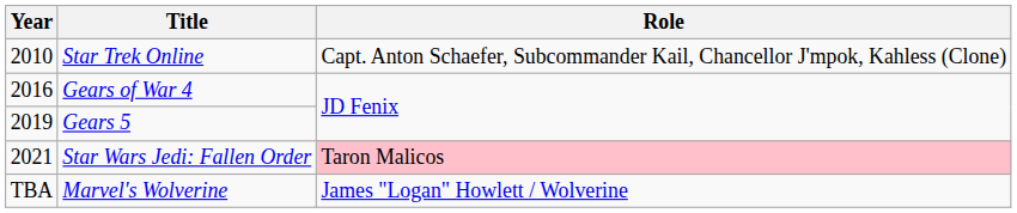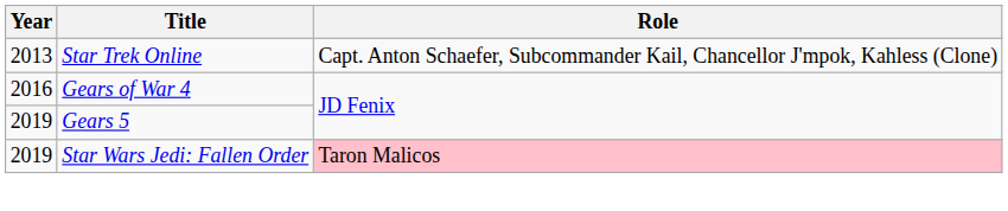 <table class="wikitable sortable">
 <tr>
 <th>Year</th>
 <th>Title</th>
 <th>Role</th>
 </tr>
 <tr>
-<td>2010</td>
+<td>2013</td>
 <td><em><a href='#'>Star Trek Online</a></em></td>
 <td>Capt. Anton Schaefer, Subcommander Kail, Chancellor J'mpok, Kahless (Clone)</td>
 </tr>
 <tr>
 <td>2016</td>
 <td><em><a href='#'>Gears of War 4</a></em></td>
 <td rowspan="2"><a href='#'>JD Fenix</a></td>
 </tr>
 <tr>
 <td>2019</td>
 <td><em><a href='#'>Gears 5</a></em></td>
 </tr>
 <tr>
-<td>2021</td>
+<td>2019</td>
 <td><em><a href='#'>Star Wars Jedi: Fallen Order</a></em></td>
 <td style="background: pink;">Taron Malicos</td>
 </tr>
-<tr>
-<td>TBA</td>
-<td><em><a href='#'>Marvel's Wolverine</a></em></td>
-<td><a href='#'>James "Logan" Howlett / Wolverine</a></td>
-</tr>
 </table>
